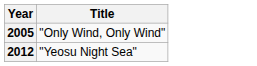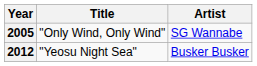 <table class="wikitable plainrowheaders sortable">
 <tr>
 <th scope="col">Year</th>
 <th scope="col">Title</th>
+<th scope="col">Artist</th>
 </tr>
 <tr>
 <th scope="row">2005</th>
 <td>"Only Wind, Only Wind"</td>
+<td><a href='#'>SG Wannabe</a></td>
 </tr>
 <tr>
 <th scope="row">2012</th>
 <td>"Yeosu Night Sea"</td>
+<td><a href='#'>Busker Busker</a></td>
 </tr>
 </table>
